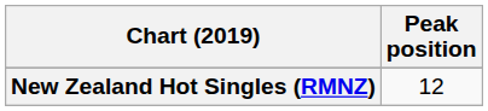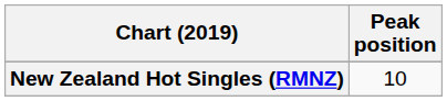 <table class="wikitable sortable plainrowheaders" style="text-align:center">
 <tr>
 <th scope="col">Chart (2019)</th>
 <th scope="col">Peak<br>position</th>
 </tr>
 <tr>
 </tr>
 <tr>
 <th scope="row">New Zealand Hot Singles (<a href='#'>RMNZ</a>)</th>
-<td>12</td>
+<td>10</td>
 </tr>
 <tr>
 </tr>
 <tr>
 </tr>
 <tr>
 </tr>
 </table>
